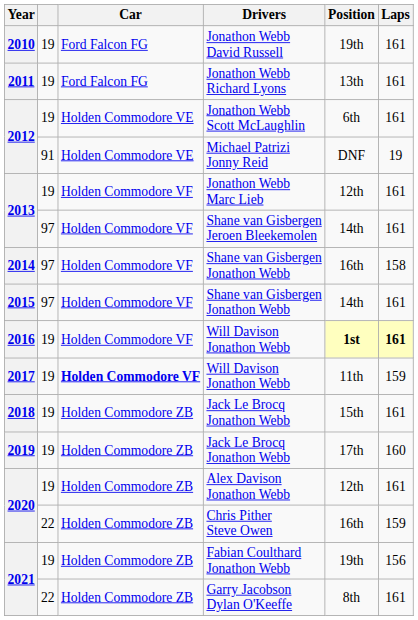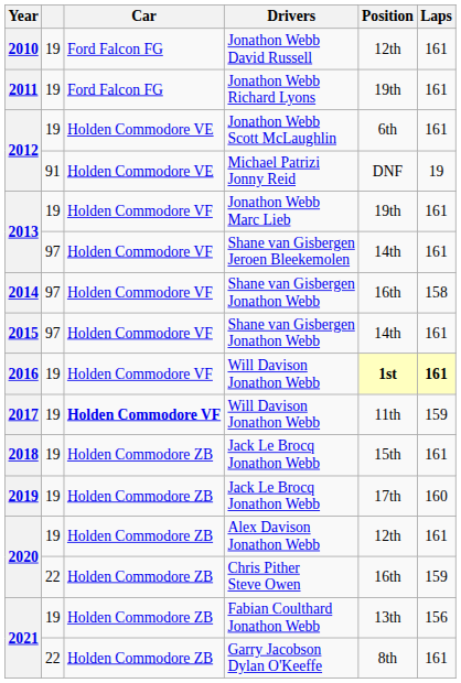 <table class="wikitable" style=font-size: 95%;>
 <tr>
 <th>Year</th>
 <th></th>
 <th>Car</th>
 <th>Drivers</th>
 <th>Position</th>
 <th>Laps</th>
 </tr>
 <tr>
 <th><a href='#'>2010</a></th>
 <td align=center>19</td>
 <td><a href='#'>Ford Falcon FG</a></td>
 <td> <a href='#'>Jonathon Webb</a><br> <a href='#'>David Russell</a></td>
-<td align=center>19th</td>
+<td align=center>12th</td>
 <td align=center>161</td>
 </tr>
 <tr>
 <th><a href='#'>2011</a></th>
 <td align=center>19</td>
 <td><a href='#'>Ford Falcon FG</a></td>
 <td> <a href='#'>Jonathon Webb</a><br> <a href='#'>Richard Lyons</a></td>
-<td align=center>13th</td>
+<td align=center>19th</td>
 <td align=center>161</td>
 </tr>
 <tr>
 <th rowspan=2><a href='#'>2012</a></th>
 <td align=center>19</td>
 <td><a href='#'>Holden Commodore VE</a></td>
 <td> <a href='#'>Jonathon Webb</a><br> <a href='#'>Scott McLaughlin</a></td>
 <td align=center>6th</td>
 <td align=center>161</td>
 </tr>
 <tr>
 <td align=center>91</td>
 <td><a href='#'>Holden Commodore VE</a></td>
 <td> <a href='#'>Michael Patrizi</a><br> <a href='#'>Jonny Reid</a></td>
 <td align=center>DNF</td>
 <td align=center>19</td>
 </tr>
 <tr>
 <th rowspan=2><a href='#'>2013</a></th>
 <td align=center>19</td>
 <td><a href='#'>Holden Commodore VF</a></td>
 <td> <a href='#'>Jonathon Webb</a><br> <a href='#'>Marc Lieb</a></td>
-<td align=center>12th</td>
+<td align=center>19th</td>
 <td align=center>161</td>
 </tr>
 <tr>
 <td align=center>97</td>
 <td><a href='#'>Holden Commodore VF</a></td>
 <td> <a href='#'>Shane van Gisbergen</a><br> <a href='#'>Jeroen Bleekemolen</a></td>
 <td align=center>14th</td>
 <td align=center>161</td>
 </tr>
 <tr>
 <th><a href='#'>2014</a></th>
 <td align=center>97</td>
 <td><a href='#'>Holden Commodore VF</a></td>
 <td> <a href='#'>Shane van Gisbergen</a><br> <a href='#'>Jonathon Webb</a></td>
 <td align=center>16th</td>
 <td align=center>158</td>
 </tr>
 <tr>
 <th><a href='#'>2015</a></th>
 <td align=center>97</td>
 <td><a href='#'>Holden Commodore VF</a></td>
 <td> <a href='#'>Shane van Gisbergen</a><br> <a href='#'>Jonathon Webb</a></td>
 <td align=center>14th</td>
 <td align=center>161</td>
 </tr>
 <tr>
 <th><a href='#'>2016</a></th>
 <td align=center>19</td>
 <td><a href='#'>Holden Commodore VF</a></td>
 <td> <a href='#'>Will Davison</a><br> <a href='#'>Jonathon Webb</a></td>
 <td align=center style=background:#ffffbf><strong>1st</strong></td>
 <td align=center style=background:#ffffbf><strong>161</strong></td>
 </tr>
 <tr>
 <th><a href='#'>2017</a></th>
 <td align=center>19</td>
 <td><strong><a href='#'>Holden Commodore VF</a></strong></td>
 <td> <a href='#'>Will Davison</a><br> <a href='#'>Jonathon Webb</a></td>
 <td align=center>11th</td>
 <td align=center>159</td>
 </tr>
 <tr>
 <th><a href='#'>2018</a></th>
 <td align=center>19</td>
 <td><a href='#'>Holden Commodore ZB</a></td>
 <td> <a href='#'>Jack Le Brocq</a><br> <a href='#'>Jonathon Webb</a></td>
 <td align=center>15th</td>
 <td align=center>161</td>
 </tr>
 <tr>
 <th><a href='#'>2019</a></th>
 <td align=center>19</td>
 <td><a href='#'>Holden Commodore ZB</a></td>
 <td> <a href='#'>Jack Le Brocq</a><br> <a href='#'>Jonathon Webb</a></td>
 <td align=center>17th</td>
 <td align=center>160</td>
 </tr>
 <tr>
 <th rowspan=2><a href='#'>2020</a></th>
 <td align=center>19</td>
 <td><a href='#'>Holden Commodore ZB</a></td>
 <td> <a href='#'>Alex Davison</a><br> <a href='#'>Jonathon Webb</a></td>
 <td align=center>12th</td>
 <td align=center>161</td>
 </tr>
 <tr>
 <td align=center>22</td>
 <td><a href='#'>Holden Commodore ZB</a></td>
 <td> <a href='#'>Chris Pither</a><br> <a href='#'>Steve Owen</a></td>
 <td align=center>16th</td>
 <td align=center>159</td>
 </tr>
 <tr>
 <th rowspan=2><a href='#'>2021</a></th>
 <td align=center>19</td>
 <td><a href='#'>Holden Commodore ZB</a></td>
 <td> <a href='#'>Fabian Coulthard</a><br> <a href='#'>Jonathon Webb</a></td>
-<td align=center>19th</td>
+<td align=center>13th</td>
 <td align=center>156</td>
 </tr>
 <tr>
 <td align=center>22</td>
 <td><a href='#'>Holden Commodore ZB</a></td>
 <td> <a href='#'>Garry Jacobson</a><br> <a href='#'>Dylan O'Keeffe</a></td>
 <td align=center>8th</td>
 <td align=center>161</td>
 </tr>
 </table>
